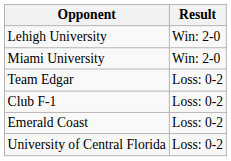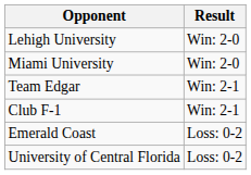 <table class="wikitable">
 <tr>
 <th>Opponent</th>
 <th>Result</th>
 </tr>
 <tr>
 <td>Lehigh University</td>
 <td>Win: 2-0</td>
 </tr>
 <tr>
 <td>Miami University</td>
 <td>Win: 2-0</td>
 </tr>
 <tr>
 <td>Team Edgar</td>
-<td>Loss: 0-2</td>
+<td>Win: 2-1</td>
 </tr>
 <tr>
 <td>Club F-1</td>
-<td>Loss: 0-2</td>
+<td>Win: 2-1</td>
 </tr>
 <tr>
 <td>Emerald Coast</td>
 <td>Loss: 0-2</td>
 </tr>
 <tr>
 <td>University of Central Florida</td>
 <td>Loss: 0-2</td>
 </tr>
 </table>
